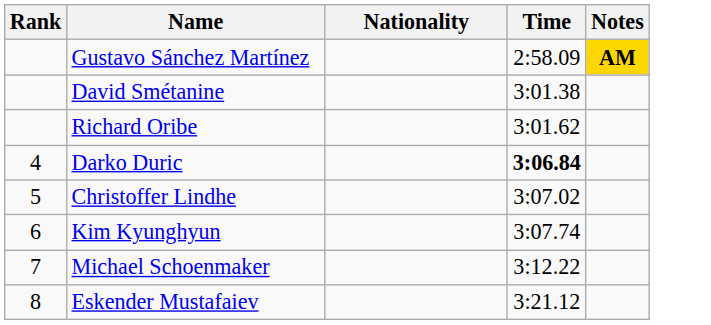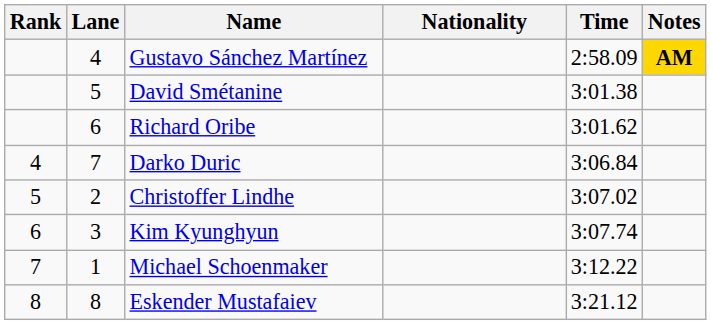 <table class="wikitable sortable" style="text-align:center">
 <tr>
 <th>Rank</th>
+<th>Lane</th>
 <th style="width:180px">Name</th>
 <th style="width:125px">Nationality</th>
 <th>Time</th>
 <th>Notes</th>
 </tr>
 <tr>
 <td></td>
+<td>4</td>
 <td style="text-align:left;"><a href='#'>Gustavo Sánchez Martínez</a></td>
 <td style="text-align:left;"></td>
 <td>2:58.09</td>
 <td style="background: gold;"><strong>AM</strong></td>
 </tr>
 <tr>
 <td></td>
+<td>5</td>
 <td style="text-align:left;"><a href='#'>David Smétanine</a></td>
 <td style="text-align:left;"></td>
 <td>3:01.38</td>
 <td></td>
 </tr>
 <tr>
 <td></td>
+<td>6</td>
 <td style="text-align:left;"><a href='#'>Richard Oribe</a></td>
 <td style="text-align:left;"></td>
 <td>3:01.62</td>
 <td></td>
 </tr>
 <tr>
 <td>4</td>
+<td>7</td>
 <td style="text-align:left;"><a href='#'>Darko Duric</a></td>
 <td style="text-align:left;"></td>
-<td><strong>3:06.84</strong></td>
+<td>3:06.84</td>
 <td></td>
 </tr>
 <tr>
 <td>5</td>
+<td>2</td>
 <td style="text-align:left;"><a href='#'>Christoffer Lindhe</a></td>
 <td style="text-align:left;"></td>
 <td>3:07.02</td>
 <td></td>
 </tr>
 <tr>
 <td>6</td>
+<td>3</td>
 <td style="text-align:left;"><a href='#'>Kim Kyunghyun</a></td>
 <td style="text-align:left;"></td>
 <td>3:07.74</td>
 <td></td>
 </tr>
 <tr>
 <td>7</td>
+<td>1</td>
 <td style="text-align:left;"><a href='#'>Michael Schoenmaker</a></td>
 <td style="text-align:left;"></td>
 <td>3:12.22</td>
 <td></td>
 </tr>
 <tr>
 <td>8</td>
+<td>8</td>
 <td style="text-align:left;"><a href='#'>Eskender Mustafaiev</a></td>
 <td style="text-align:left;"></td>
 <td>3:21.12</td>
 <td></td>
 </tr>
 </table>
